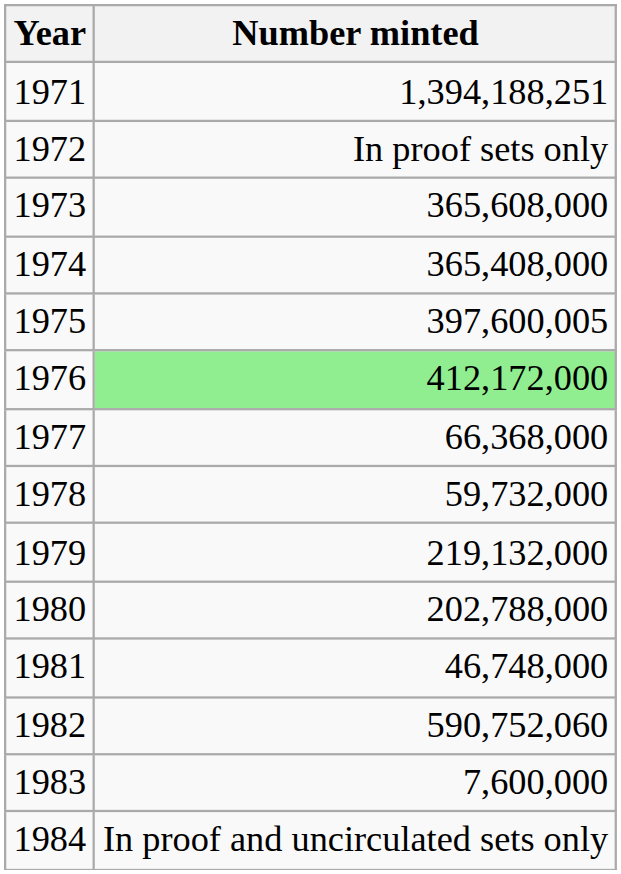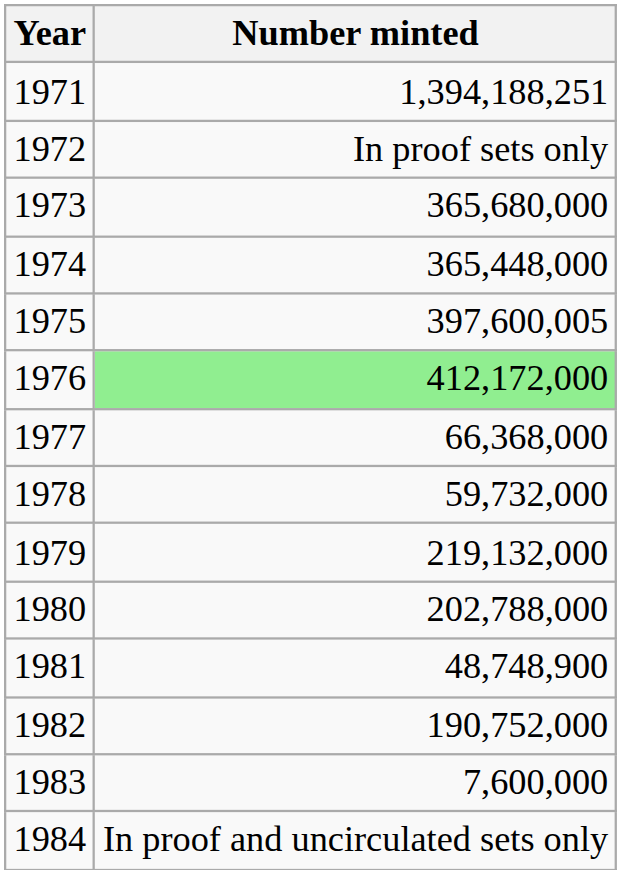 <table class="wikitable sortable" style="text-align: right;">
 <tr>
 <th>Year</th>
 <th>Number minted</th>
 </tr>
 <tr>
 <td>1971</td>
 <td>1,394,188,251</td>
 </tr>
 <tr>
 <td>1972</td>
 <td data-sort-value="0">In proof sets only</td>
 </tr>
 <tr>
 <td>1973</td>
-<td>365,608,000</td>
+<td>365,680,000</td>
 </tr>
 <tr>
 <td>1974</td>
-<td>365,408,000</td>
+<td>365,448,000</td>
 </tr>
 <tr>
 <td>1975</td>
 <td>397,600,005</td>
 </tr>
 <tr>
 <td>1976</td>
 <td style="background: lightgreen;">412,172,000</td>
 </tr>
 <tr>
 <td>1977</td>
 <td>66,368,000</td>
 </tr>
 <tr>
 <td>1978</td>
 <td>59,732,000</td>
 </tr>
 <tr>
 <td>1979</td>
 <td>219,132,000</td>
 </tr>
 <tr>
 <td>1980</td>
 <td>202,788,000</td>
 </tr>
 <tr>
 <td>1981</td>
-<td>46,748,000</td>
+<td>48,748,900</td>
 </tr>
 <tr>
 <td>1982</td>
-<td>590,752,060</td>
+<td>190,752,000</td>
 </tr>
 <tr>
 <td>1983</td>
 <td>7,600,000</td>
 </tr>
 <tr>
 <td>1984</td>
 <td data-sort-value="0">In proof and uncirculated sets only</td>
 </tr>
 </table>
